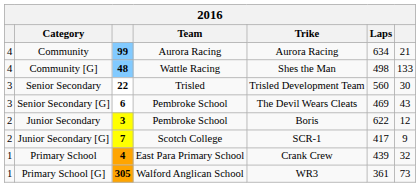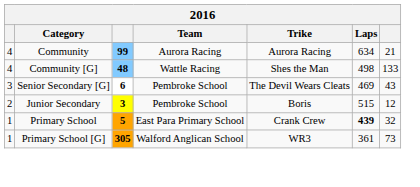 <table class="wikitable" style="font-size: 85%; text-align:center">
 <tr>
 <th colspan="7" width="300"><big>2016</big></th>
 </tr>
 <tr>
 <th style="background:#ccfwidth:2.5%"></th>
 <th style="background:#ccfwidth:19%">Category</th>
 <th valign="middle" style="background:#ccfwidth:3.5%"></th>
 <th style="background:#ccfwidth:32%">Team</th>
 <th style="background:#ccfwidth:32%">Trike</th>
 <th style="background:#ccfwidth:5%">Laps</th>
 <th style="background:#ccfwidth:6%"></th>
 </tr>
 <tr>
 <td>4</td>
 <td>Community</td>
 <td bgcolor=#82CAFF><strong>99</strong></td>
 <td> Aurora Racing</td>
 <td>Aurora Racing</td>
 <td>634</td>
 <td>21</td>
 </tr>
 <tr>
 <td>4</td>
 <td>Community [G]</td>
 <td bgcolor=#82CAFF><strong>48</strong></td>
 <td> Wattle Racing</td>
 <td>Shes the Man</td>
 <td>498</td>
 <td>133</td>
 </tr>
 <tr>
 <td>3</td>
-<td>Senior Secondary</td>
-<td bgcolor="#FFFFFF"><strong>22</strong></td>
-<td> Trisled</td>
-<td>Trisled Development Team</td>
-<td>560</td>
-<td>30</td>
-</tr>
-<tr>
-<td>3</td>
 <td>Senior Secondary [G]</td>
 <td bgcolor="#FFFFFF"><strong>6</strong></td>
 <td> Pembroke School</td>
 <td>The Devil Wears Cleats</td>
 <td>469</td>
 <td>43</td>
 </tr>
 <tr>
 <td>2</td>
 <td>Junior Secondary</td>
 <td bgcolor="#FFFF00"><strong>3</strong></td>
 <td> Pembroke School</td>
 <td>Boris</td>
-<td>622</td>
+<td>515</td>
 <td>12</td>
-</tr>
-<tr>
-<td>2</td>
-<td>Junior Secondary [G]</td>
-<td bgcolor="#FFFF00"><strong>7</strong></td>
-<td> Scotch College</td>
-<td>SCR-1</td>
-<td>417</td>
-<td>9</td>
 </tr>
 <tr>
 <td>1</td>
 <td>Primary School</td>
-<td bgcolor="#FFA500"><strong>4</strong></td>
+<td bgcolor="#FFA500"><strong>5</strong></td>
 <td> East Para Primary School</td>
 <td>Crank Crew</td>
-<td>439</td>
+<td><strong>439</strong></td>
 <td>32</td>
 </tr>
 <tr>
 <td>1</td>
 <td>Primary School [G]</td>
 <td bgcolor="#FFA500"><strong>305</strong></td>
 <td> Walford Anglican School</td>
 <td>WR3</td>
 <td>361</td>
 <td>73</td>
 </tr>
 </table>
